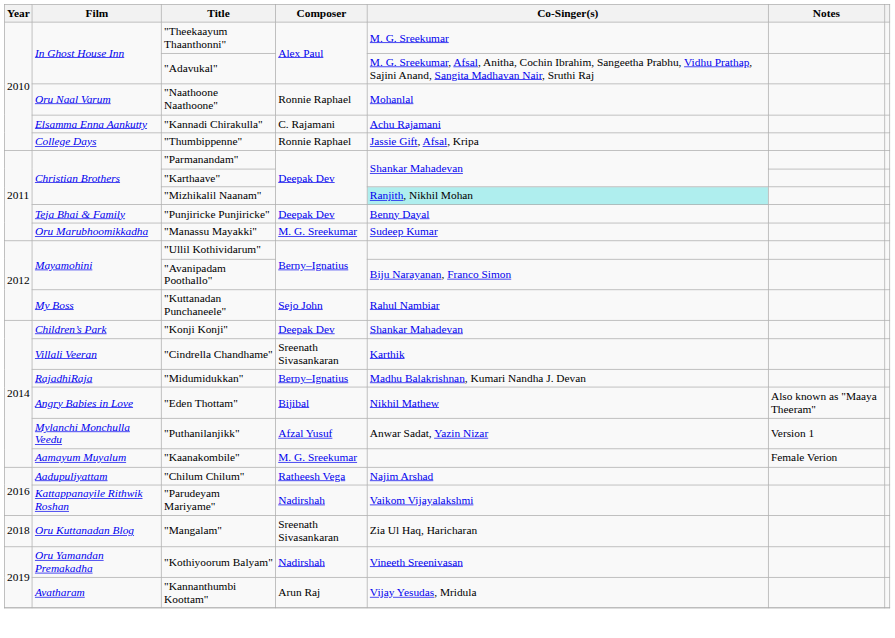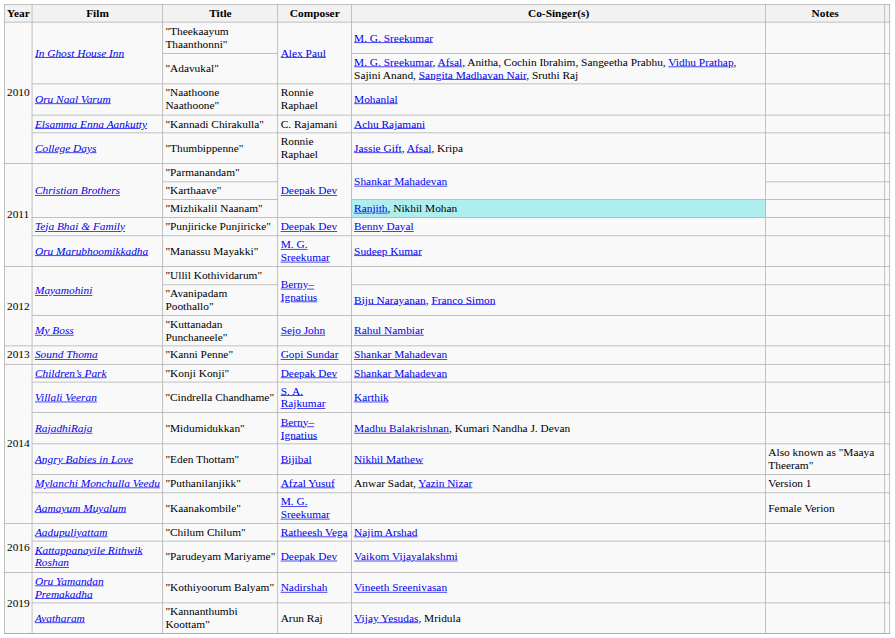 <table class="wikitable sortable">
 <tr>
 <th>Year</th>
 <th>Film</th>
 <th>Title</th>
 <th>Composer</th>
 <th>Co-Singer(s)</th>
 <th>Notes</th>
 <th></th>
 </tr>
 <tr>
 <td rowspan="5">2010</td>
 <td rowspan="2"><em><a href='#'>In Ghost House Inn</a></em></td>
 <td>"Theekaayum Thaanthonni"</td>
 <td rowspan="2"><a href='#'>Alex Paul</a></td>
 <td><a href='#'>M. G. Sreekumar</a></td>
 <td></td>
 <td></td>
 </tr>
 <tr>
 <td>"Adavukal"</td>
 <td><a href='#'>M. G. Sreekumar</a>, <a href='#'>Afsal</a>, Anitha, Cochin Ibrahim, Sangeetha Prabhu, <a href='#'>Vidhu Prathap</a>, Sajini Anand, <a href='#'>Sangita Madhavan Nair</a>, Sruthi Raj</td>
 <td></td>
 <td></td>
 </tr>
 <tr>
 <td><em><a href='#'>Oru Naal Varum</a></em></td>
 <td>"Naathoone Naathoone"</td>
 <td>Ronnie Raphael</td>
 <td><a href='#'>Mohanlal</a></td>
 <td></td>
 <td></td>
 </tr>
 <tr>
 <td><em><a href='#'>Elsamma Enna Aankutty</a></em></td>
 <td>"Kannadi Chirakulla"</td>
 <td>C. Rajamani</td>
 <td><a href='#'>Achu Rajamani</a></td>
 <td></td>
 <td></td>
 </tr>
 <tr>
 <td><em><a href='#'>College Days</a></em></td>
 <td>"Thumbippenne"</td>
 <td>Ronnie Raphael</td>
 <td><a href='#'>Jassie Gift</a>, <a href='#'>Afsal</a>, Kripa</td>
 <td></td>
 <td></td>
 </tr>
 <tr>
 <td rowspan="5">2011</td>
 <td rowspan="3"><em><a href='#'>Christian Brothers</a></em></td>
 <td>"Parmanandam"</td>
 <td rowspan="3"><a href='#'>Deepak Dev</a></td>
 <td rowspan="2"><a href='#'>Shankar Mahadevan</a></td>
 <td></td>
 <td></td>
 </tr>
 <tr>
 <td>"Karthaave"</td>
 <td></td>
 <td></td>
 </tr>
 <tr>
 <td>"Mizhikalil Naanam"</td>
 <td style="background: paleturquoise;"><a href='#'>Ranjith</a>, Nikhil Mohan</td>
 <td></td>
 <td></td>
 </tr>
 <tr>
 <td><em><a href='#'>Teja Bhai & Family</a></em></td>
 <td>"Punjiricke Punjiricke"</td>
 <td><a href='#'>Deepak Dev</a></td>
 <td><a href='#'>Benny Dayal</a></td>
 <td></td>
 <td></td>
 </tr>
 <tr>
 <td><em><a href='#'>Oru Marubhoomikkadha</a></em></td>
 <td>"Manassu Mayakki"</td>
 <td><a href='#'>M. G. Sreekumar</a></td>
 <td><a href='#'>Sudeep Kumar</a></td>
 <td></td>
 <td></td>
 </tr>
 <tr>
 <td rowspan="3">2012</td>
 <td rowspan="2"><em><a href='#'>Mayamohini</a></em></td>
 <td>"Ullil Kothividarum"</td>
 <td rowspan="2"><a href='#'>Berny–Ignatius</a></td>
 <td></td>
 <td></td>
 <td></td>
 </tr>
 <tr>
 <td>"Avanipadam Poothallo"</td>
 <td><a href='#'>Biju Narayanan</a>, <a href='#'>Franco Simon</a></td>
 <td></td>
 <td></td>
 </tr>
 <tr>
 <td><em><a href='#'>My Boss</a></em></td>
 <td>"Kuttanadan Punchaneele"</td>
 <td><a href='#'>Sejo John</a></td>
 <td><a href='#'>Rahul Nambiar</a></td>
 <td></td>
 <td></td>
 </tr>
 <tr>
+<td>2013</td>
+<td><em><a href='#'>Sound Thoma</a></em></td>
+<td>"Kanni Penne"</td>
+<td><a href='#'>Gopi Sundar</a></td>
+<td><a href='#'>Shankar Mahadevan</a></td>
+<td></td>
+<td></td>
+</tr>
+<tr>
 <td rowspan="6">2014</td>
 <td><em><a href='#'>Children’s Park</a></em></td>
 <td>"Konji Konji"</td>
 <td><a href='#'>Deepak Dev</a></td>
 <td><a href='#'>Shankar Mahadevan</a></td>
 <td></td>
 <td></td>
 </tr>
 <tr>
 <td><em><a href='#'>Villali Veeran</a></em></td>
 <td>"Cindrella Chandhame"</td>
-<td>Sreenath Sivasankaran</td>
+<td><a href='#'>S. A. Rajkumar</a></td>
 <td><a href='#'>Karthik</a></td>
 <td></td>
 <td></td>
 </tr>
 <tr>
 <td><em><a href='#'>RajadhiRaja</a></em></td>
 <td>"Midumidukkan"</td>
 <td><a href='#'>Berny–Ignatius</a></td>
 <td><a href='#'>Madhu Balakrishnan</a>, Kumari Nandha J. Devan</td>
 <td></td>
 <td></td>
 </tr>
 <tr>
 <td><em><a href='#'>Angry Babies in Love</a></em></td>
 <td>"Eden Thottam"</td>
 <td><a href='#'>Bijibal</a></td>
 <td><a href='#'>Nikhil Mathew</a></td>
 <td>Also known as "Maaya Theeram"</td>
 <td></td>
 </tr>
 <tr>
 <td><em><a href='#'>Mylanchi Monchulla Veedu</a></em></td>
 <td>"Puthanilanjikk"</td>
 <td><a href='#'>Afzal Yusuf</a></td>
 <td>Anwar Sadat, <a href='#'>Yazin Nizar</a></td>
 <td>Version 1</td>
 <td></td>
 </tr>
 <tr>
 <td><em><a href='#'>Aamayum Muyalum</a></em></td>
 <td>"Kaanakombile"</td>
 <td><a href='#'>M. G. Sreekumar</a></td>
 <td></td>
 <td>Female Verion</td>
 <td></td>
 </tr>
 <tr>
 <td rowspan="2">2016</td>
 <td><em><a href='#'>Aadupuliyattam</a></em></td>
 <td>"Chilum Chilum"</td>
 <td><a href='#'>Ratheesh Vega</a></td>
 <td><a href='#'>Najim Arshad</a></td>
 <td></td>
 <td></td>
 </tr>
 <tr>
 <td><em><a href='#'>Kattappanayile Rithwik Roshan</a></em></td>
 <td>"Parudeyam Mariyame"</td>
-<td><a href='#'>Nadirshah</a></td>
+<td><a href='#'>Deepak Dev</a></td>
 <td><a href='#'>Vaikom Vijayalakshmi</a></td>
-<td></td>
-<td></td>
-</tr>
-<tr>
-<td>2018</td>
-<td><em><a href='#'>Oru Kuttanadan Blog</a></em></td>
-<td>"Mangalam"</td>
-<td>Sreenath Sivasankaran</td>
-<td>Zia Ul Haq, Haricharan</td>
 <td></td>
 <td></td>
 </tr>
 <tr>
 <td rowspan="2">2019</td>
 <td><em><a href='#'>Oru Yamandan Premakadha</a></em></td>
 <td>"Kothiyoorum Balyam"</td>
 <td><a href='#'>Nadirshah</a></td>
 <td><a href='#'>Vineeth Sreenivasan</a></td>
 <td></td>
 <td></td>
 </tr>
 <tr>
 <td><em><a href='#'>Avatharam</a></em></td>
 <td>"Kannanthumbi Koottam"</td>
 <td>Arun Raj</td>
 <td><a href='#'>Vijay Yesudas</a>, Mridula</td>
 <td></td>
 <td></td>
 </tr>
 <tr>
 </tr>
 </table>
